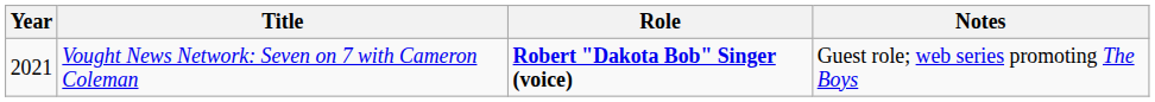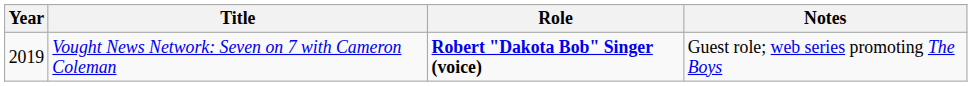 <table class="wikitable sortable">
 <tr>
 <th>Year</th>
 <th>Title</th>
 <th>Role</th>
 <th>Notes</th>
 </tr>
 <tr>
-<td>2021</td>
+<td>2019</td>
 <td><em><a href='#'>Vought News Network: Seven on 7 with Cameron Coleman</a></em></td>
 <td><strong><a href='#'>Robert "Dakota Bob" Singer</a> (voice)</strong></td>
 <td>Guest role; <a href='#'>web series</a> promoting <em><a href='#'>The Boys</a></em></td>
 </tr>
 </table>
